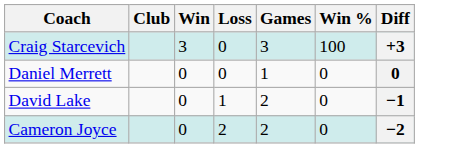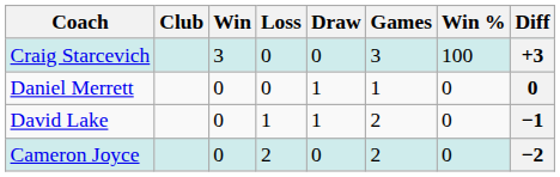 <table class="wikitable">
 <tr>
 <th>Coach</th>
 <th>Club</th>
 <th>Win</th>
 <th>Loss</th>
+<th>Draw</th>
 <th>Games</th>
 <th>Win %</th>
 <th>Diff</th>
 </tr>
 <tr style="background:#cfecec;">
 <td> <a href='#'>Craig Starcevich</a></td>
 <td></td>
 <td>3</td>
+<td>0</td>
 <td>0</td>
 <td>3</td>
 <td>100</td>
 <th>+3</th>
 </tr>
 <tr>
 <td> <a href='#'>Daniel Merrett</a></td>
 <td></td>
 <td>0</td>
 <td>0</td>
 <td>1</td>
+<td>1</td>
 <td>0</td>
 <th>0</th>
 </tr>
 <tr>
 <td> <a href='#'>David Lake</a></td>
 <td></td>
 <td>0</td>
+<td>1</td>
 <td>1</td>
 <td>2</td>
 <td>0</td>
 <th>−1</th>
 </tr>
 <tr style="background:#cfecec;">
 <td> <a href='#'>Cameron Joyce</a></td>
 <td></td>
 <td>0</td>
 <td>2</td>
+<td>0</td>
 <td>2</td>
 <td>0</td>
 <th>−2</th>
 </tr>
 </table>
